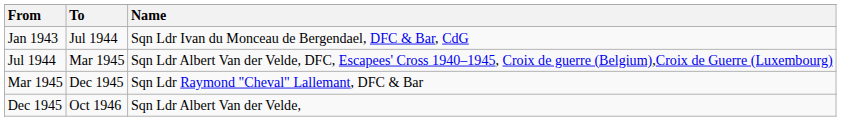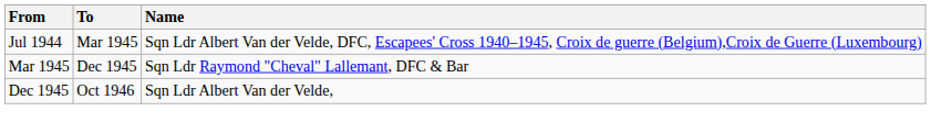 <table class="wikitable">
 <tr>
 </tr>
 <tr>
 <th style="text-align: left;">From</th>
 <th style="text-align: left;">To</th>
 <th style="text-align: left;">Name</th>
-</tr>
-<tr>
-<td>Jan 1943</td>
-<td>Jul 1944</td>
-<td>Sqn Ldr Ivan du Monceau de Bergendael, <a href='#'>DFC & Bar</a>, <a href='#'>CdG</a></td>
 </tr>
 <tr>
 <td>Jul 1944</td>
 <td>Mar 1945</td>
 <td>Sqn Ldr Albert Van der Velde, DFC, <a href='#'>Escapees' Cross 1940–1945</a>, <a href='#'>Croix de guerre (Belgium)</a>,<a href='#'>Croix de Guerre (Luxembourg)</a></td>
 </tr>
 <tr>
 <td>Mar 1945</td>
 <td>Dec 1945</td>
 <td>Sqn Ldr <a href='#'>Raymond "Cheval" Lallemant</a>, DFC & Bar</td>
 </tr>
 <tr>
 <td>Dec 1945</td>
 <td>Oct 1946</td>
 <td>Sqn Ldr Albert Van der Velde,</td>
 </tr>
 </table>
